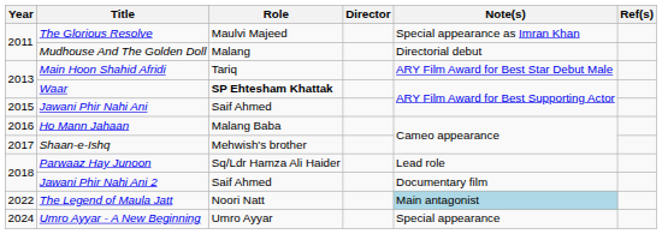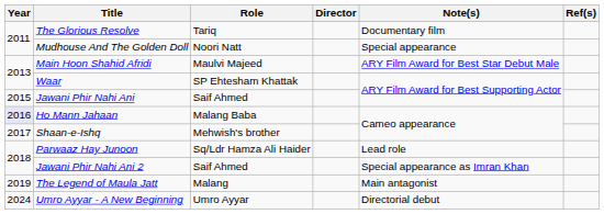 <table class="wikitable">
 <tr>
 <th>Year</th>
 <th>Title</th>
 <th>Role</th>
 <th>Director</th>
 <th>Note(s)</th>
 <th>Ref(s)</th>
 </tr>
 <tr>
 <td rowspan="2">2011</td>
 <td><em><a href='#'>The Glorious Resolve</a></em></td>
-<td>Maulvi Majeed</td>
+<td>Tariq</td>
 <td></td>
-<td>Special appearance as <a href='#'>Imran Khan</a></td>
+<td>Documentary film</td>
 <td></td>
 </tr>
 <tr>
 <td><em>Mudhouse And The Golden Doll</em></td>
-<td>Malang</td>
+<td>Noori Natt</td>
 <td></td>
-<td>Directorial debut</td>
+<td>Special appearance</td>
 <td></td>
 </tr>
 <tr>
 <td rowspan="2">2013</td>
 <td><em><a href='#'>Main Hoon Shahid Afridi</a></em></td>
-<td>Tariq</td>
+<td>Maulvi Majeed</td>
 <td></td>
 <td><a href='#'>ARY Film Award for Best Star Debut Male</a></td>
 <td></td>
 </tr>
 <tr>
 <td><em><a href='#'>Waar</a></em></td>
-<td><strong>SP Ehtesham Khattak</strong></td>
+<td>SP Ehtesham Khattak</td>
 <td></td>
 <td rowspan="2"><a href='#'>ARY Film Award for Best Supporting Actor</a></td>
 <td></td>
 </tr>
 <tr>
 <td>2015</td>
 <td><em><a href='#'>Jawani Phir Nahi Ani</a></em></td>
 <td>Saif Ahmed</td>
 <td></td>
 <td></td>
 </tr>
 <tr>
-<td>2016</td>
+<td style="background: lavender;">2016</td>
 <td><em><a href='#'>Ho Mann Jahaan</a></em></td>
 <td>Malang Baba</td>
 <td></td>
 <td rowspan="2">Cameo appearance</td>
 <td></td>
 </tr>
 <tr>
 <td>2017</td>
 <td><em>Shaan-e-Ishq</em></td>
 <td>Mehwish's brother</td>
 <td></td>
 <td></td>
 </tr>
 <tr>
 <td rowspan="2">2018</td>
 <td><em><a href='#'>Parwaaz Hay Junoon</a></em></td>
 <td>Sq/Ldr Hamza Ali Haider</td>
 <td></td>
 <td>Lead role</td>
 <td></td>
 </tr>
 <tr>
 <td><em><a href='#'>Jawani Phir Nahi Ani 2</a></em></td>
 <td>Saif Ahmed</td>
 <td></td>
-<td>Documentary film</td>
+<td>Special appearance as <a href='#'>Imran Khan</a></td>
 <td></td>
 </tr>
 <tr>
-<td>2022</td>
+<td>2019</td>
 <td><em><a href='#'>The Legend of Maula Jatt</a></em></td>
-<td>Noori Natt</td>
+<td>Malang</td>
 <td></td>
-<td style="background: lightblue;">Main antagonist</td>
+<td>Main antagonist</td>
 <td></td>
 </tr>
 <tr>
 <td>2024</td>
 <td><em><a href='#'>Umro Ayyar - A New Beginning</a></em></td>
 <td>Umro Ayyar</td>
 <td></td>
-<td>Special appearance</td>
+<td>Directorial debut</td>
 <td></td>
 </tr>
 </table>
